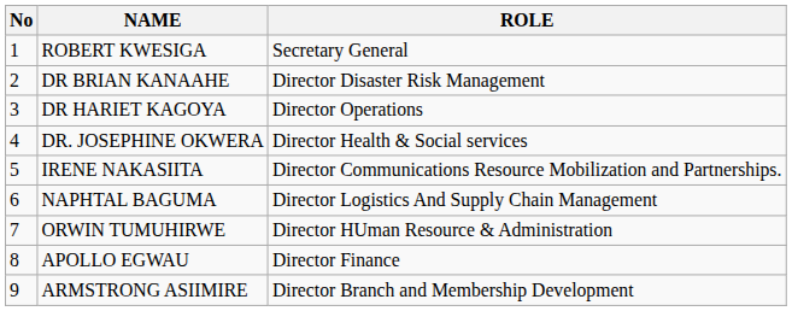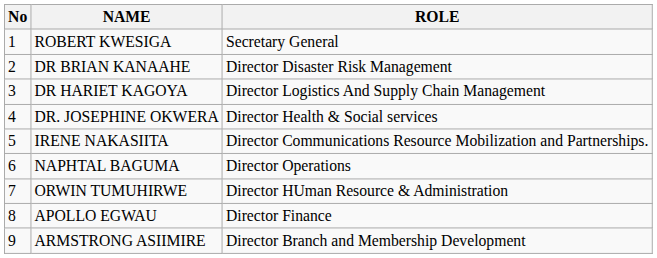 <table class="wikitable">
 <tr>
 <th>No</th>
 <th>NAME</th>
 <th>ROLE</th>
 </tr>
 <tr>
 <td>1</td>
 <td>ROBERT KWESIGA</td>
 <td>Secretary General</td>
 </tr>
 <tr>
 <td>2</td>
 <td>DR BRIAN KANAAHE</td>
 <td>Director Disaster Risk Management</td>
 </tr>
 <tr>
 <td>3</td>
 <td>DR HARIET KAGOYA</td>
-<td>Director Operations</td>
+<td>Director Logistics And Supply Chain Management</td>
 </tr>
 <tr>
 <td>4</td>
 <td>DR. JOSEPHINE OKWERA</td>
 <td>Director Health & Social services</td>
 </tr>
 <tr>
 <td>5</td>
 <td>IRENE NAKASIITA</td>
 <td>Director Communications Resource Mobilization and Partnerships.</td>
 </tr>
 <tr>
 <td>6</td>
 <td>NAPHTAL BAGUMA</td>
-<td>Director Logistics And Supply Chain Management</td>
+<td>Director Operations</td>
 </tr>
 <tr>
 <td>7</td>
 <td>ORWIN TUMUHIRWE</td>
 <td>Director HUman Resource & Administration</td>
 </tr>
 <tr>
 <td>8</td>
 <td>APOLLO EGWAU</td>
 <td>Director Finance</td>
 </tr>
 <tr>
 <td>9</td>
 <td>ARMSTRONG ASIIMIRE</td>
 <td>Director Branch and Membership Development</td>
 </tr>
 </table>
